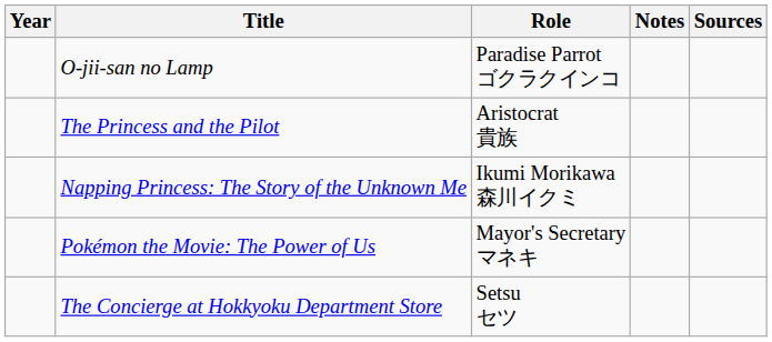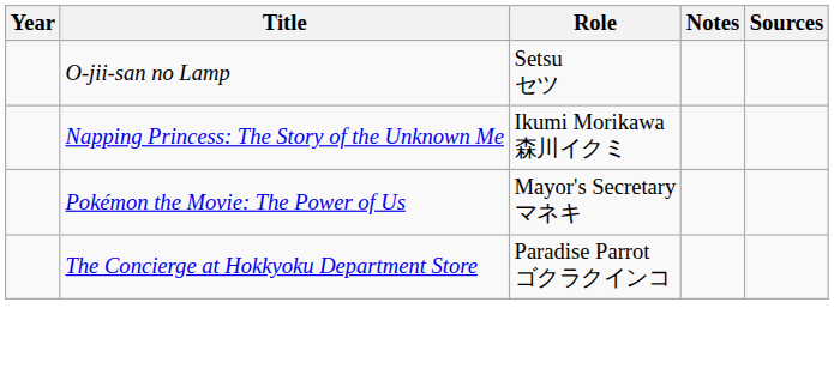 <table class="wikitable sortable">
 <tr>
 <th>Year</th>
 <th>Title</th>
 <th>Role</th>
 <th class="unsortable">Notes</th>
 <th class="unsortable">Sources</th>
 </tr>
 <tr>
 <td></td>
 <td><em>O-jii-san no Lamp</em></td>
-<td>Paradise Parrot<br>ゴクラクインコ</td>
-<td></td>
-<td></td>
-</tr>
-<tr>
-<td></td>
-<td><em><a href='#'>The Princess and the Pilot</a></em></td>
-<td>Aristocrat<br>貴族</td>
+<td>Setsu<br>セツ</td>
 <td></td>
 <td></td>
 </tr>
 <tr>
 <td></td>
 <td><em><a href='#'>Napping Princess: The Story of the Unknown Me</a></em></td>
 <td>Ikumi Morikawa<br>森川イクミ</td>
 <td></td>
 <td></td>
 </tr>
 <tr>
 <td></td>
 <td><em><a href='#'>Pokémon the Movie: The Power of Us</a></em></td>
 <td>Mayor's Secretary<br>マネキ</td>
 <td></td>
 <td></td>
 </tr>
 <tr>
 <td></td>
 <td><em><a href='#'>The Concierge at Hokkyoku Department Store</a></em></td>
-<td>Setsu<br>セツ</td>
+<td>Paradise Parrot<br>ゴクラクインコ</td>
 <td></td>
 <td></td>
 </tr>
 </table>
